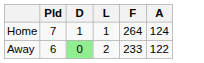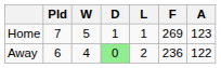 <table class="wikitable" border="1">
 <tr>
 <th width=40></th>
 <th width=30>Pld</th>
+<th width=30>W</th>
 <th width=30>D</th>
 <th width=30>L</th>
 <th width=30>F</th>
 <th width=30>A</th>
 </tr>
 <tr>
 <td>Home</td>
 <td align=center>7</td>
+<td align=center>5</td>
 <td align=center>1</td>
 <td align=center>1</td>
-<td align=center>264</td>
-<td align=center>124</td>
+<td align=center>269</td>
+<td align=center>123</td>
 </tr>
 <tr>
 <td>Away</td>
 <td align=center>6</td>
+<td align=center>4</td>
 <td align=center style="background: lightgreen;">0</td>
 <td align=center>2</td>
-<td align=center>233</td>
+<td align=center>236</td>
 <td align=center>122</td>
 </tr>
 </table>
